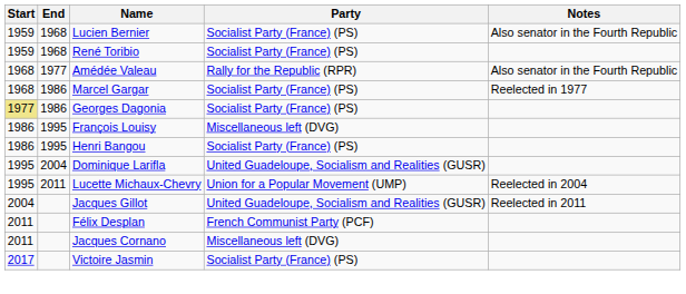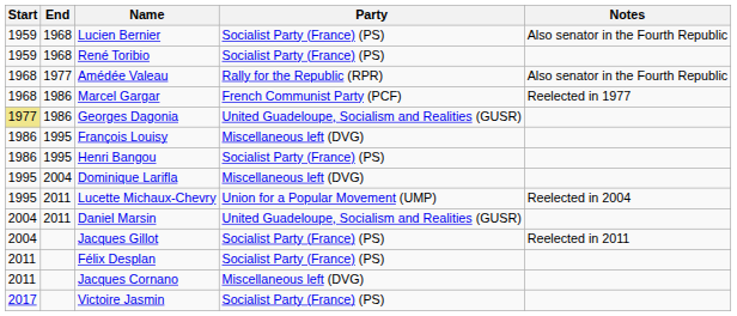 <table class=wikitable>
 <tr>
 <th>Start</th>
 <th>End</th>
 <th>Name</th>
 <th>Party</th>
 <th>Notes</th>
 </tr>
 <tr>
 <td>1959</td>
 <td>1968</td>
 <td><a href='#'>Lucien Bernier</a></td>
 <td><a href='#'>Socialist Party (France)</a> (PS)</td>
 <td>Also senator in the Fourth Republic</td>
 </tr>
 <tr>
 <td>1959</td>
 <td>1968</td>
 <td><a href='#'>René Toribio</a></td>
 <td><a href='#'>Socialist Party (France)</a> (PS)</td>
 <td></td>
 </tr>
 <tr>
 <td>1968</td>
 <td>1977</td>
 <td><a href='#'>Amédée Valeau</a></td>
 <td><a href='#'>Rally for the Republic</a> (RPR)</td>
 <td>Also senator in the Fourth Republic</td>
 </tr>
 <tr>
 <td>1968</td>
 <td>1986</td>
 <td><a href='#'>Marcel Gargar</a></td>
-<td><a href='#'>Socialist Party (France)</a> (PS)</td>
+<td><a href='#'>French Communist Party</a> (PCF)</td>
 <td>Reelected in 1977</td>
 </tr>
 <tr>
 <td style="background: khaki;">1977</td>
 <td>1986</td>
 <td><a href='#'>Georges Dagonia</a></td>
-<td><a href='#'>Socialist Party (France)</a> (PS)</td>
+<td><a href='#'>United Guadeloupe, Socialism and Realities</a> (GUSR)</td>
 <td></td>
 </tr>
 <tr>
 <td>1986</td>
 <td>1995</td>
 <td><a href='#'>François Louisy</a></td>
 <td><a href='#'>Miscellaneous left</a> (DVG)</td>
 <td></td>
 </tr>
 <tr>
 <td>1986</td>
 <td>1995</td>
 <td><a href='#'>Henri Bangou</a></td>
 <td><a href='#'>Socialist Party (France)</a> (PS)</td>
 <td></td>
 </tr>
 <tr>
 <td>1995</td>
 <td>2004</td>
 <td><a href='#'>Dominique Larifla</a></td>
-<td><a href='#'>United Guadeloupe, Socialism and Realities</a> (GUSR)</td>
+<td><a href='#'>Miscellaneous left</a> (DVG)</td>
 <td></td>
 </tr>
 <tr>
 <td>1995</td>
 <td>2011</td>
 <td><a href='#'>Lucette Michaux-Chevry</a></td>
 <td><a href='#'>Union for a Popular Movement</a> (UMP)</td>
 <td>Reelected  in 2004</td>
 </tr>
 <tr>
 <td>2004</td>
+<td>2011</td>
+<td><a href='#'>Daniel Marsin</a></td>
+<td><a href='#'>United Guadeloupe, Socialism and Realities</a> (GUSR)</td>
+<td></td>
+</tr>
+<tr>
+<td>2004</td>
 <td></td>
 <td><a href='#'>Jacques Gillot</a></td>
-<td><a href='#'>United Guadeloupe, Socialism and Realities</a> (GUSR)</td>
+<td><a href='#'>Socialist Party (France)</a> (PS)</td>
 <td>Reelected in 2011</td>
 </tr>
 <tr>
 <td>2011</td>
 <td></td>
 <td><a href='#'>Félix Desplan</a></td>
-<td><a href='#'>French Communist Party</a> (PCF)</td>
+<td><a href='#'>Socialist Party (France)</a> (PS)</td>
 <td></td>
 </tr>
 <tr>
 <td>2011</td>
 <td></td>
 <td><a href='#'>Jacques Cornano</a></td>
 <td><a href='#'>Miscellaneous left</a> (DVG)</td>
 <td></td>
 </tr>
 <tr>
 <td><a href='#'>2017</a></td>
 <td></td>
 <td><a href='#'>Victoire Jasmin</a></td>
 <td><a href='#'>Socialist Party (France)</a> (PS)</td>
 <td></td>
 </tr>
 </table>
